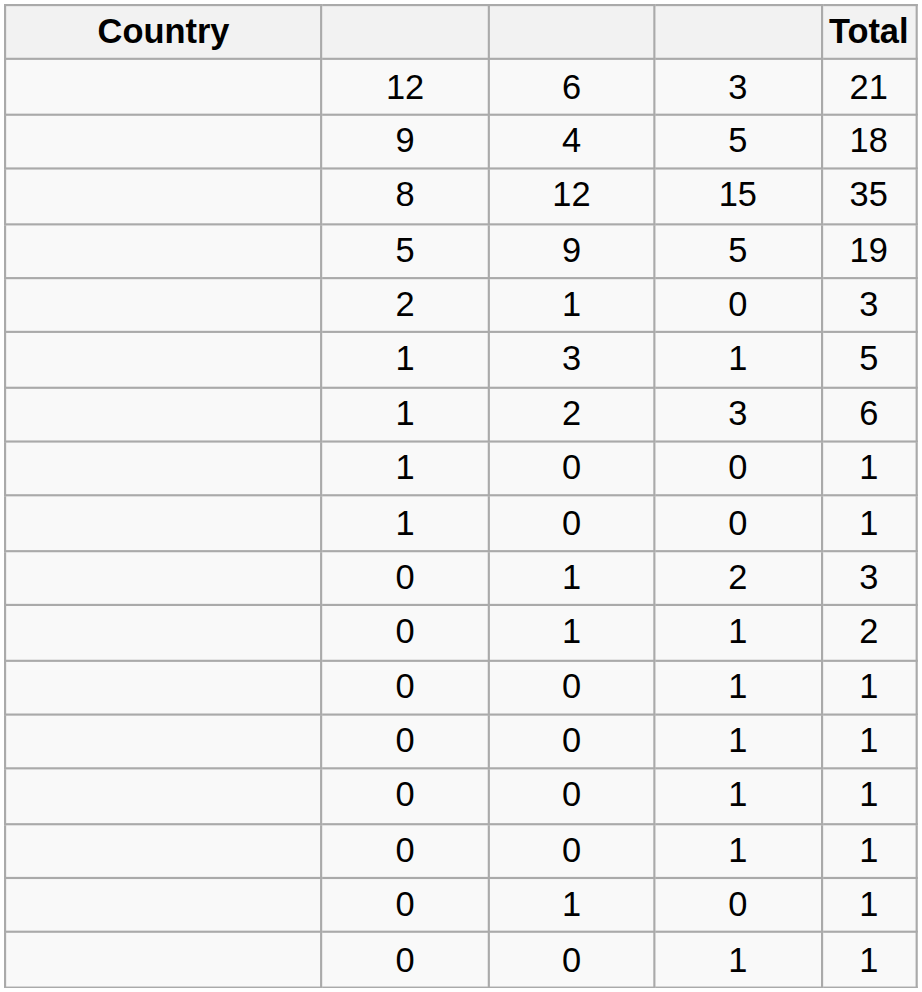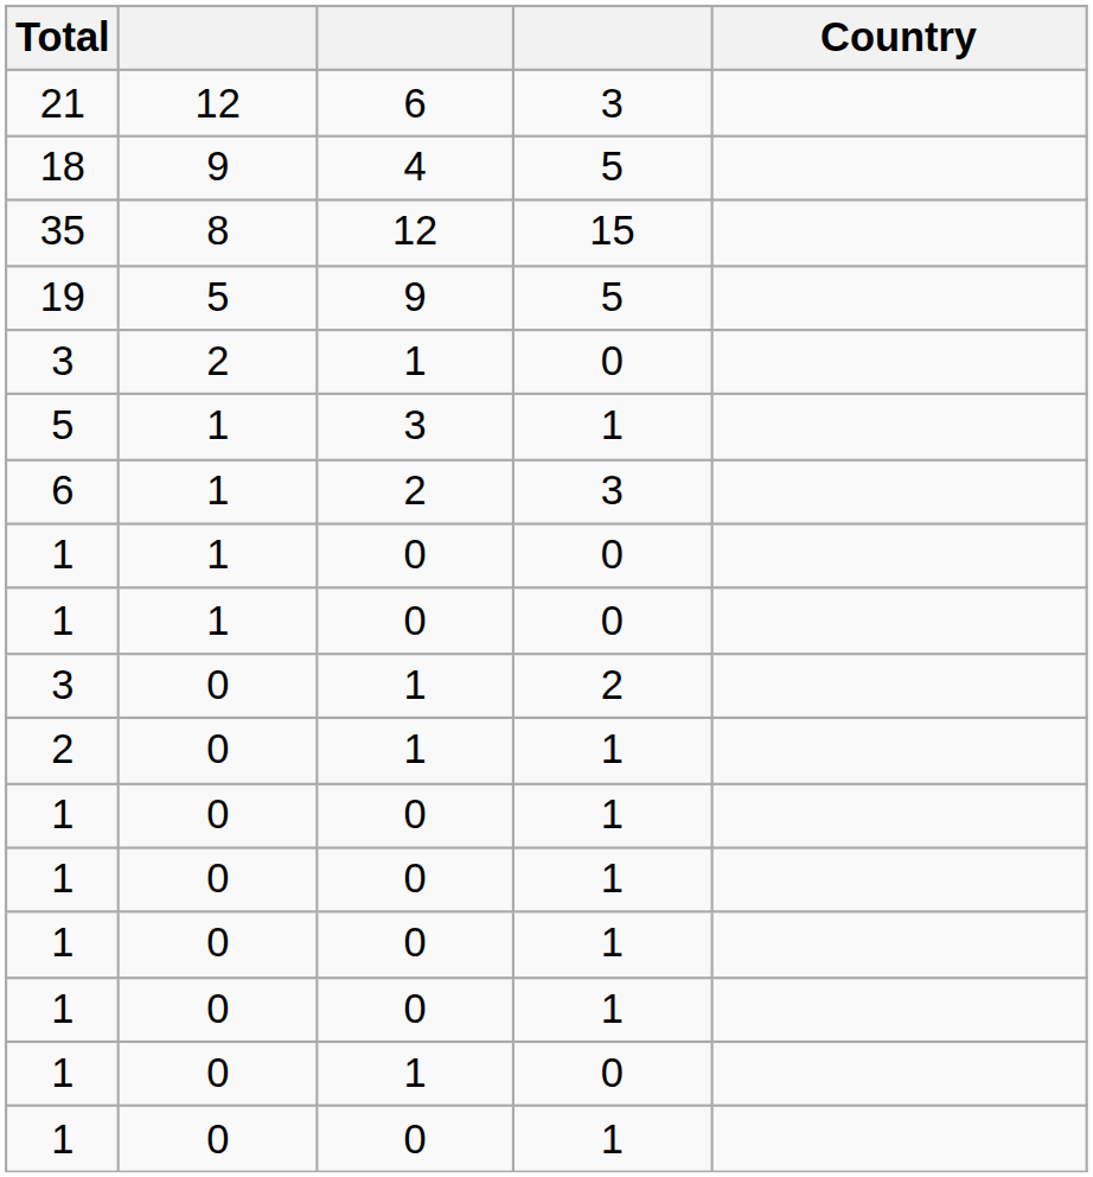 <table class="wikitable sortable" style="text-align:center;">
 <tr>
-<th width=140px>Country</th>
+<th>Total</th>
 <th width=70px></th>
 <th width=70px></th>
 <th width=70px></th>
-<th>Total</th>
+<th width=140px>Country</th>
 </tr>
 <tr>
-<td align=left></td>
+<td>21</td>
 <td>12</td>
 <td>6</td>
 <td>3</td>
-<td>21</td>
+<td align=left></td>
 </tr>
 <tr>
-<td align=left></td>
+<td>18</td>
 <td>9</td>
 <td>4</td>
 <td>5</td>
-<td>18</td>
+<td align=left></td>
 </tr>
 <tr>
-<td align=left></td>
+<td>35</td>
 <td>8</td>
 <td>12</td>
 <td>15</td>
-<td>35</td>
+<td align=left></td>
 </tr>
 <tr>
-<td align=left></td>
+<td>19</td>
 <td>5</td>
 <td>9</td>
 <td>5</td>
-<td>19</td>
+<td align=left></td>
 </tr>
 <tr>
-<td align=left></td>
+<td>3</td>
 <td>2</td>
 <td>1</td>
 <td>0</td>
-<td>3</td>
+<td align=left></td>
 </tr>
 <tr>
-<td align=left></td>
+<td>5</td>
 <td>1</td>
 <td>3</td>
 <td>1</td>
-<td>5</td>
+<td align=left></td>
 </tr>
 <tr>
-<td align=left></td>
+<td>6</td>
 <td>1</td>
 <td>2</td>
 <td>3</td>
-<td>6</td>
+<td align=left></td>
 </tr>
 <tr>
+<td>1</td>
+<td>1</td>
+<td>0</td>
+<td>0</td>
 <td align=left></td>
+</tr>
+<tr>
+<td>1</td>
+<td>1</td>
+<td>0</td>
+<td>0</td>
+<td align=left></td>
+</tr>
+<tr>
+<td>3</td>
+<td>0</td>
+<td>1</td>
+<td>2</td>
+<td align=left></td>
+</tr>
+<tr>
+<td>2</td>
+<td>0</td>
+<td>1</td>
+<td>1</td>
+<td align=left></td>
+</tr>
+<tr>
 <td>1</td>
 <td>0</td>
 <td>0</td>
 <td>1</td>
+<td align=left></td>
 </tr>
 <tr>
-<td align=left></td>
 <td>1</td>
 <td>0</td>
 <td>0</td>
 <td>1</td>
+<td align=left></td>
 </tr>
 <tr>
-<td align=left></td>
-<td>0</td>
 <td>1</td>
-<td>2</td>
-<td>3</td>
-</tr>
-<tr>
-<td align=left></td>
-<td>0</td>
-<td>1</td>
-<td>1</td>
-<td>2</td>
-</tr>
-<tr>
-<td align=left></td>
 <td>0</td>
 <td>0</td>
 <td>1</td>
-<td>1</td>
+<td align=left></td>
 </tr>
 <tr>
-<td align=left></td>
+<td>1</td>
 <td>0</td>
 <td>0</td>
 <td>1</td>
-<td>1</td>
+<td align=left></td>
 </tr>
 <tr>
+<td>1</td>
+<td>0</td>
+<td>1</td>
+<td>0</td>
 <td align=left></td>
+</tr>
+<tr>
+<td>1</td>
 <td>0</td>
 <td>0</td>
 <td>1</td>
-<td>1</td>
-</tr>
-<tr>
 <td align=left></td>
-<td>0</td>
-<td>0</td>
-<td>1</td>
-<td>1</td>
-</tr>
-<tr>
-<td align=left></td>
-<td>0</td>
-<td>1</td>
-<td>0</td>
-<td>1</td>
-</tr>
-<tr>
-<td align=left></td>
-<td>0</td>
-<td>0</td>
-<td>1</td>
-<td>1</td>
 </tr>
 </table>
